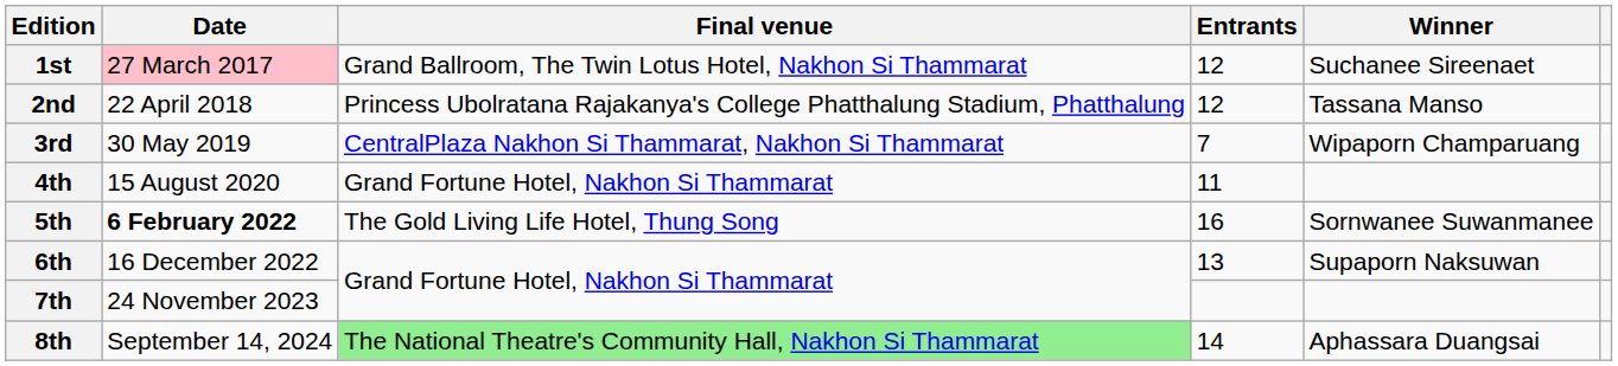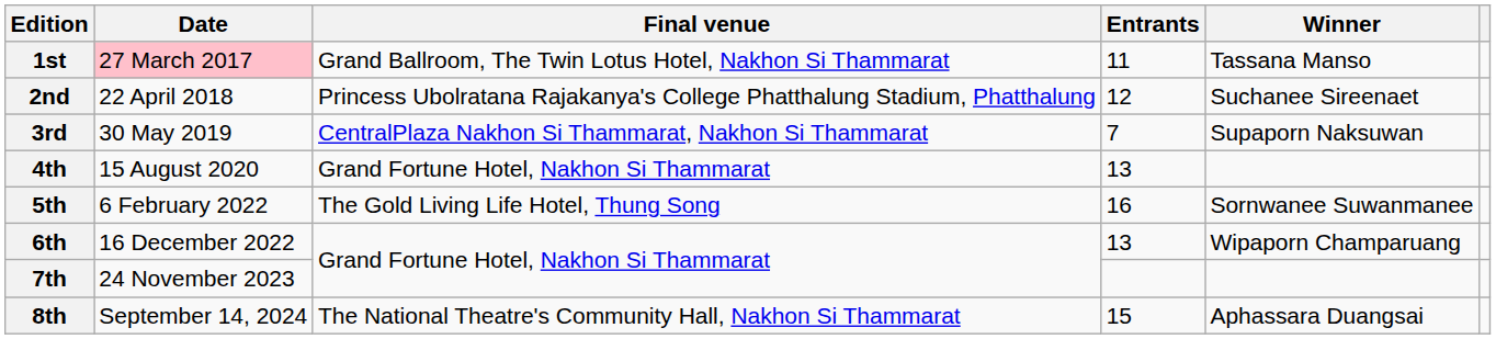 <table class="wikitable defaultcenter col2left col3left col5left" style="font-size:95%;">
 <tr>
 <th>Edition</th>
 <th>Date</th>
 <th>Final venue</th>
 <th>Entrants</th>
 <th>Winner</th>
 <th></th>
 </tr>
 <tr>
 <th>1st</th>
 <td style="background: pink;">27 March 2017</td>
 <td>Grand Ballroom, The Twin Lotus Hotel, <a href='#'>Nakhon Si Thammarat</a></td>
-<td>12</td>
-<td>Suchanee Sireenaet</td>
+<td>11</td>
+<td>Tassana Manso</td>
 <td></td>
 </tr>
 <tr>
 <th>2nd</th>
 <td>22 April 2018</td>
 <td>Princess Ubolratana Rajakanya's College Phatthalung Stadium, <a href='#'>Phatthalung</a></td>
 <td>12</td>
-<td>Tassana Manso</td>
+<td>Suchanee Sireenaet</td>
 <td></td>
 </tr>
 <tr>
 <th>3rd</th>
 <td>30 May 2019</td>
 <td><a href='#'>CentralPlaza Nakhon Si Thammarat</a>, <a href='#'>Nakhon Si Thammarat</a></td>
 <td>7</td>
-<td>Wipaporn Champaruang</td>
+<td>Supaporn Naksuwan</td>
 <td></td>
 </tr>
 <tr>
 <th>4th</th>
 <td>15 August 2020</td>
 <td>Grand Fortune Hotel, <a href='#'>Nakhon Si Thammarat</a></td>
-<td>11</td>
+<td>13</td>
 <td></td>
 <td></td>
 </tr>
 <tr>
 <th>5th</th>
-<td><strong>6 February 2022</strong></td>
+<td>6 February 2022</td>
 <td>The Gold Living Life Hotel, <a href='#'>Thung Song</a></td>
 <td>16</td>
 <td>Sornwanee Suwanmanee</td>
 <td></td>
 </tr>
 <tr>
 <th>6th</th>
 <td>16 December 2022</td>
 <td rowspan=2>Grand Fortune Hotel, <a href='#'>Nakhon Si Thammarat</a></td>
 <td>13</td>
-<td>Supaporn Naksuwan</td>
+<td>Wipaporn Champaruang</td>
 <td></td>
 </tr>
 <tr>
 <th>7th</th>
 <td>24 November 2023</td>
 <td></td>
 <td></td>
 <td></td>
 </tr>
 <tr>
 <th>8th</th>
 <td>September 14, 2024</td>
-<td style="background: lightgreen;">The National Theatre's Community Hall, <a href='#'>Nakhon Si Thammarat</a></td>
-<td>14</td>
+<td>The National Theatre's Community Hall, <a href='#'>Nakhon Si Thammarat</a></td>
+<td>15</td>
 <td>Aphassara Duangsai</td>
 <td></td>
 </tr>
 </table>
